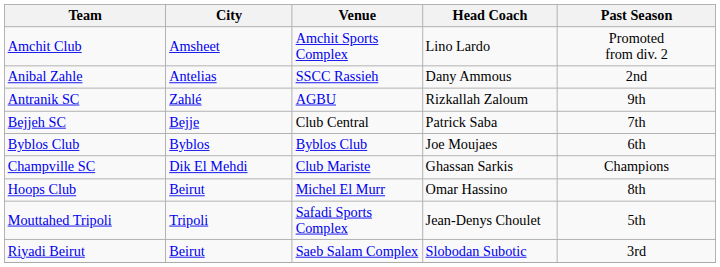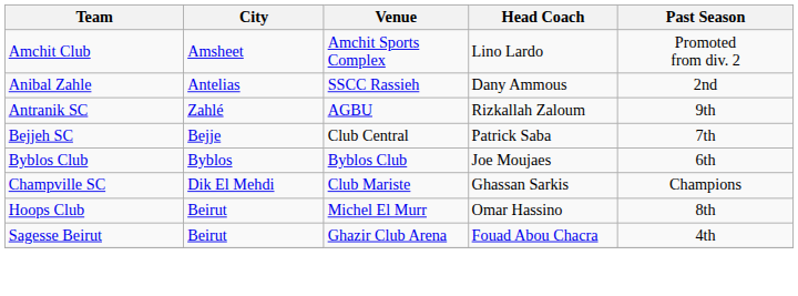 <table class="wikitable" width=800 style="text-align: Left; ">
 <tr>
 <th width=20>Team</th>
 <th width=20>City</th>
 <th width=20>Venue</th>
 <th width=20>Head Coach</th>
 <th width=20>Past Season</th>
 </tr>
 <tr>
 <td align="left"><a href='#'>Amchit Club</a></td>
 <td><a href='#'>Amsheet</a></td>
 <td><a href='#'>Amchit Sports Complex</a></td>
 <td> Lino Lardo</td>
 <td align="Center">Promoted <br>from div. 2</td>
 </tr>
 <tr>
 <td align="left"><a href='#'>Anibal Zahle</a></td>
 <td><a href='#'>Antelias</a></td>
 <td><a href='#'>SSCC Rassieh</a></td>
 <td> Dany Ammous</td>
 <td align="Center">2nd</td>
 </tr>
 <tr>
 <td align="left"><a href='#'>Antranik SC</a></td>
 <td><a href='#'>Zahlé</a></td>
 <td><a href='#'>AGBU</a></td>
 <td> Rizkallah Zaloum</td>
 <td align="Center">9th</td>
 </tr>
 <tr>
 <td align="left"><a href='#'>Bejjeh SC</a></td>
 <td><a href='#'>Bejje</a></td>
 <td>Club Central</td>
 <td> Patrick Saba</td>
 <td align="Center">7th</td>
 </tr>
 <tr>
 <td align="left"><a href='#'>Byblos Club</a></td>
 <td><a href='#'>Byblos</a></td>
 <td><a href='#'>Byblos Club</a></td>
 <td> Joe Moujaes</td>
 <td align="Center">6th</td>
 </tr>
 <tr>
 <td align="left"><a href='#'>Champville SC</a></td>
 <td><a href='#'>Dik El Mehdi</a></td>
 <td><a href='#'>Club Mariste</a></td>
 <td> Ghassan Sarkis</td>
 <td align="Center">Champions</td>
 </tr>
 <tr>
 <td align="left"><a href='#'>Hoops Club</a></td>
 <td><a href='#'>Beirut</a></td>
 <td><a href='#'>Michel El Murr</a></td>
 <td> Omar Hassino</td>
 <td align="Center">8th</td>
 </tr>
 <tr>
-<td align="left"><a href='#'>Mouttahed Tripoli</a></td>
-<td><a href='#'>Tripoli</a></td>
-<td><a href='#'>Safadi Sports Complex</a></td>
-<td>  Jean-Denys Choulet</td>
-<td align="Center">5th</td>
-</tr>
-<tr>
-<td align="left"><a href='#'>Riyadi Beirut</a></td>
+<td align="left"><a href='#'>Sagesse Beirut</a></td>
 <td><a href='#'>Beirut</a></td>
-<td><a href='#'>Saeb Salam Complex</a></td>
-<td> <a href='#'>Slobodan Subotic</a></td>
-<td align="Center">3rd</td>
+<td><a href='#'>Ghazir Club Arena</a></td>
+<td> <a href='#'>Fouad Abou Chacra</a></td>
+<td align="Center">4th</td>
 </tr>
 <tr>
 </tr>
 </table>
